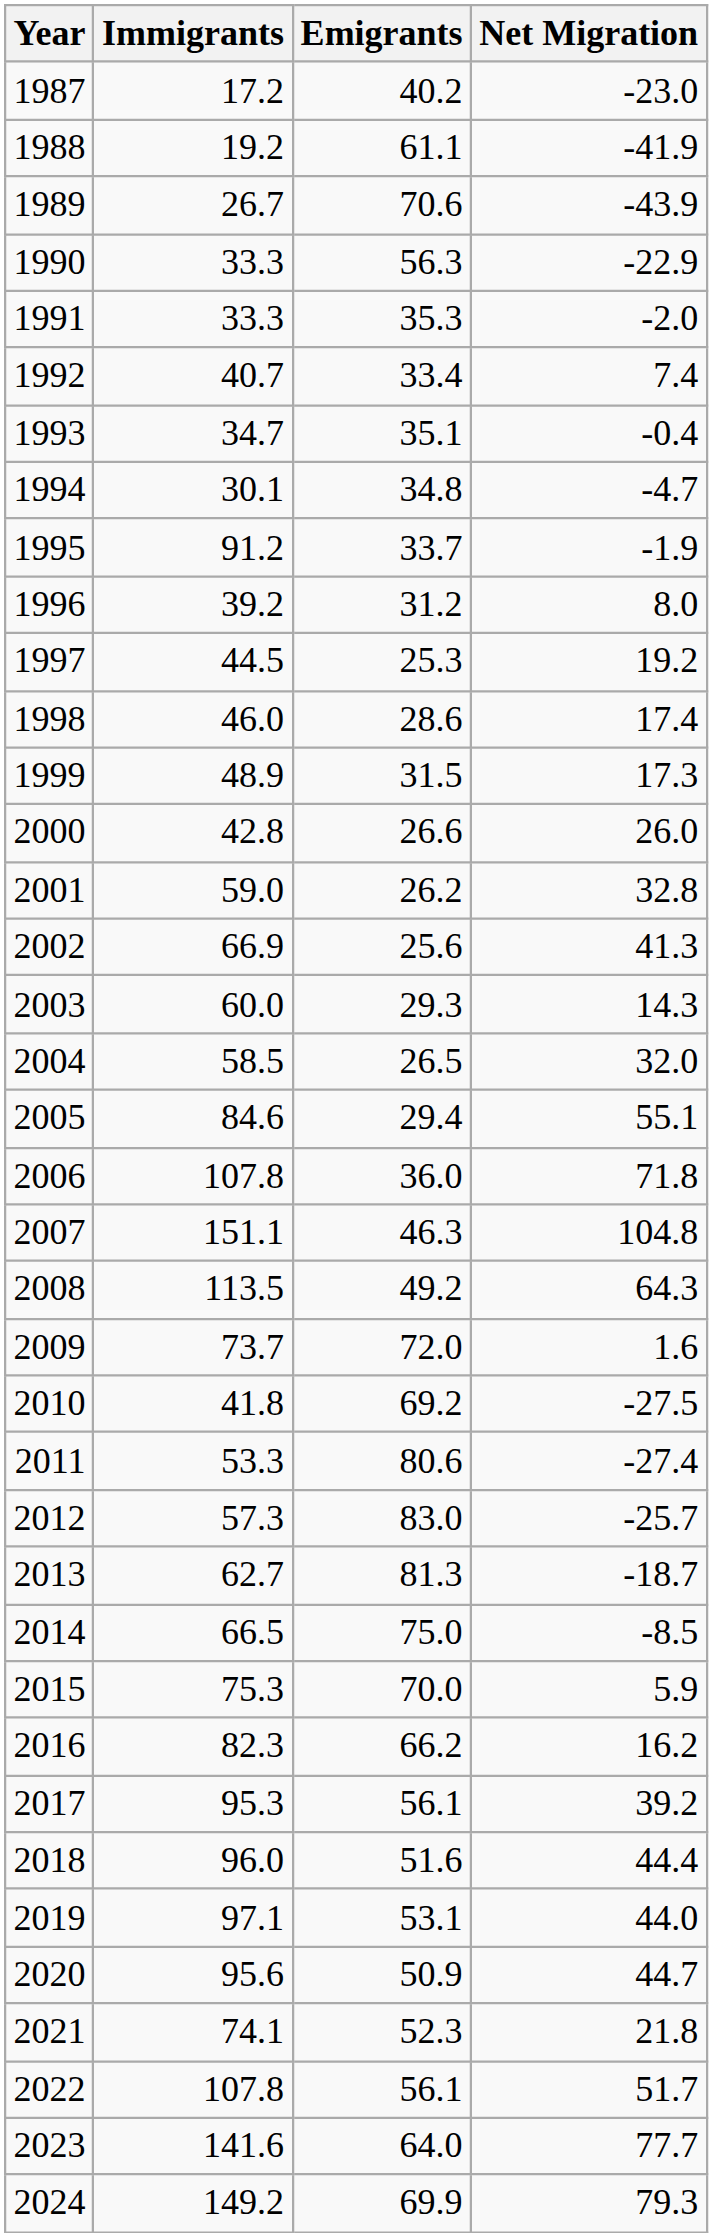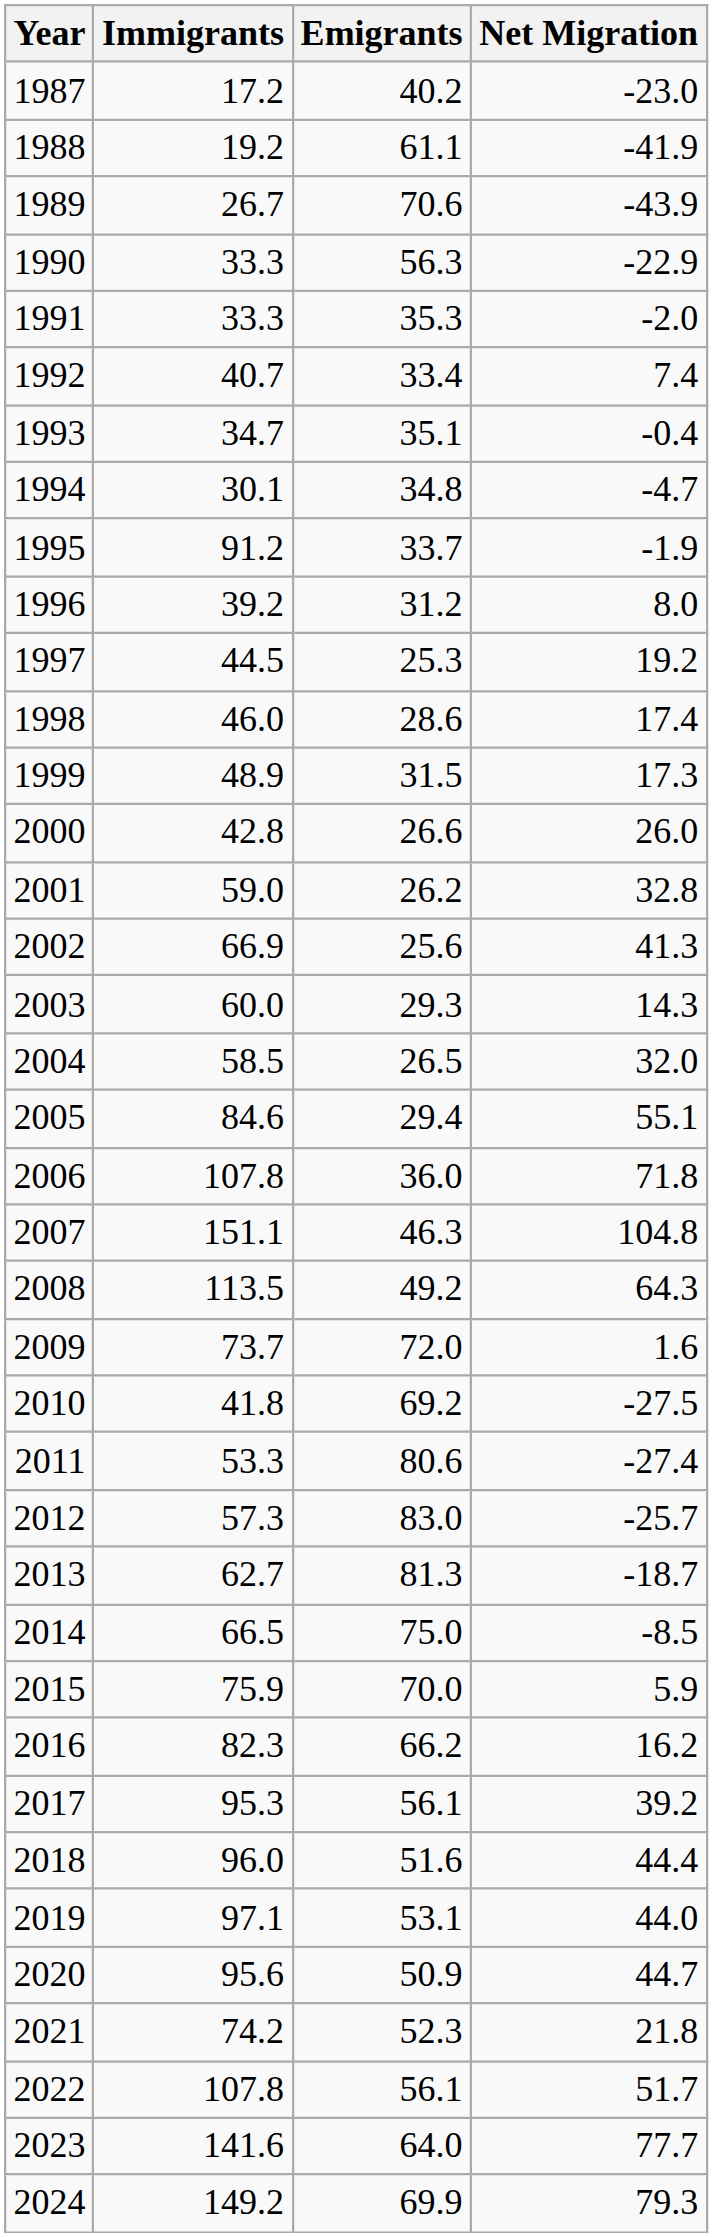 <table class="wikitable sortable" style="text-align:right;">
 <tr>
 <th>Year</th>
 <th>Immigrants</th>
 <th>Emigrants</th>
 <th>Net Migration</th>
 </tr>
 <tr>
 <td>1987</td>
 <td>17.2</td>
 <td>40.2</td>
 <td>-23.0</td>
 </tr>
 <tr>
 <td>1988</td>
 <td>19.2</td>
 <td>61.1</td>
 <td>-41.9</td>
 </tr>
 <tr>
 <td>1989</td>
 <td>26.7</td>
 <td>70.6</td>
 <td>-43.9</td>
 </tr>
 <tr>
 <td>1990</td>
 <td>33.3</td>
 <td>56.3</td>
 <td>-22.9</td>
 </tr>
 <tr>
 <td>1991</td>
 <td>33.3</td>
 <td>35.3</td>
 <td>-2.0</td>
 </tr>
 <tr>
 <td>1992</td>
 <td>40.7</td>
 <td>33.4</td>
 <td>7.4</td>
 </tr>
 <tr>
 <td>1993</td>
 <td>34.7</td>
 <td>35.1</td>
 <td>-0.4</td>
 </tr>
 <tr>
 <td>1994</td>
 <td>30.1</td>
 <td>34.8</td>
 <td>-4.7</td>
 </tr>
 <tr>
 <td>1995</td>
 <td>91.2</td>
 <td>33.7</td>
 <td>-1.9</td>
 </tr>
 <tr>
 <td>1996</td>
 <td>39.2</td>
 <td>31.2</td>
 <td>8.0</td>
 </tr>
 <tr>
 <td>1997</td>
 <td>44.5</td>
 <td>25.3</td>
 <td>19.2</td>
 </tr>
 <tr>
 <td>1998</td>
 <td>46.0</td>
 <td>28.6</td>
 <td>17.4</td>
 </tr>
 <tr>
 <td>1999</td>
 <td>48.9</td>
 <td>31.5</td>
 <td>17.3</td>
 </tr>
 <tr>
 <td>2000</td>
 <td>42.8</td>
 <td>26.6</td>
 <td>26.0</td>
 </tr>
 <tr>
 <td>2001</td>
 <td>59.0</td>
 <td>26.2</td>
 <td>32.8</td>
 </tr>
 <tr>
 <td>2002</td>
 <td>66.9</td>
 <td>25.6</td>
 <td>41.3</td>
 </tr>
 <tr>
 <td>2003</td>
 <td>60.0</td>
 <td>29.3</td>
 <td>14.3</td>
 </tr>
 <tr>
 <td>2004</td>
 <td>58.5</td>
 <td>26.5</td>
 <td>32.0</td>
 </tr>
 <tr>
 <td>2005</td>
 <td>84.6</td>
 <td>29.4</td>
 <td>55.1</td>
 </tr>
 <tr>
 <td>2006</td>
 <td>107.8</td>
 <td>36.0</td>
 <td>71.8</td>
 </tr>
 <tr>
 <td>2007</td>
 <td>151.1</td>
 <td>46.3</td>
 <td>104.8</td>
 </tr>
 <tr>
 <td>2008</td>
 <td>113.5</td>
 <td>49.2</td>
 <td>64.3</td>
 </tr>
 <tr>
 <td>2009</td>
 <td>73.7</td>
 <td>72.0</td>
 <td>1.6</td>
 </tr>
 <tr>
 <td>2010</td>
 <td>41.8</td>
 <td>69.2</td>
 <td>-27.5</td>
 </tr>
 <tr>
 <td>2011</td>
 <td>53.3</td>
 <td>80.6</td>
 <td>-27.4</td>
 </tr>
 <tr>
 <td>2012</td>
 <td>57.3</td>
 <td>83.0</td>
 <td>-25.7</td>
 </tr>
 <tr>
 <td>2013</td>
 <td>62.7</td>
 <td>81.3</td>
 <td>-18.7</td>
 </tr>
 <tr>
 <td>2014</td>
 <td>66.5</td>
 <td>75.0</td>
 <td>-8.5</td>
 </tr>
 <tr>
 <td>2015</td>
-<td>75.3</td>
+<td>75.9</td>
 <td>70.0</td>
 <td>5.9</td>
 </tr>
 <tr>
 <td>2016</td>
 <td>82.3</td>
 <td>66.2</td>
 <td>16.2</td>
 </tr>
 <tr>
 <td>2017</td>
 <td>95.3</td>
 <td>56.1</td>
 <td>39.2</td>
 </tr>
 <tr>
 <td>2018</td>
 <td>96.0</td>
 <td>51.6</td>
 <td>44.4</td>
 </tr>
 <tr>
 <td>2019</td>
 <td>97.1</td>
 <td>53.1</td>
 <td>44.0</td>
 </tr>
 <tr>
 <td>2020</td>
 <td>95.6</td>
 <td>50.9</td>
 <td>44.7</td>
 </tr>
 <tr>
 <td>2021</td>
-<td>74.1</td>
+<td>74.2</td>
 <td>52.3</td>
 <td>21.8</td>
 </tr>
 <tr>
 <td>2022</td>
 <td>107.8</td>
 <td>56.1</td>
 <td>51.7</td>
 </tr>
 <tr>
 <td>2023</td>
 <td>141.6</td>
 <td>64.0</td>
 <td>77.7</td>
 </tr>
 <tr>
 <td>2024</td>
 <td>149.2</td>
 <td>69.9</td>
 <td>79.3</td>
 </tr>
 </table>
